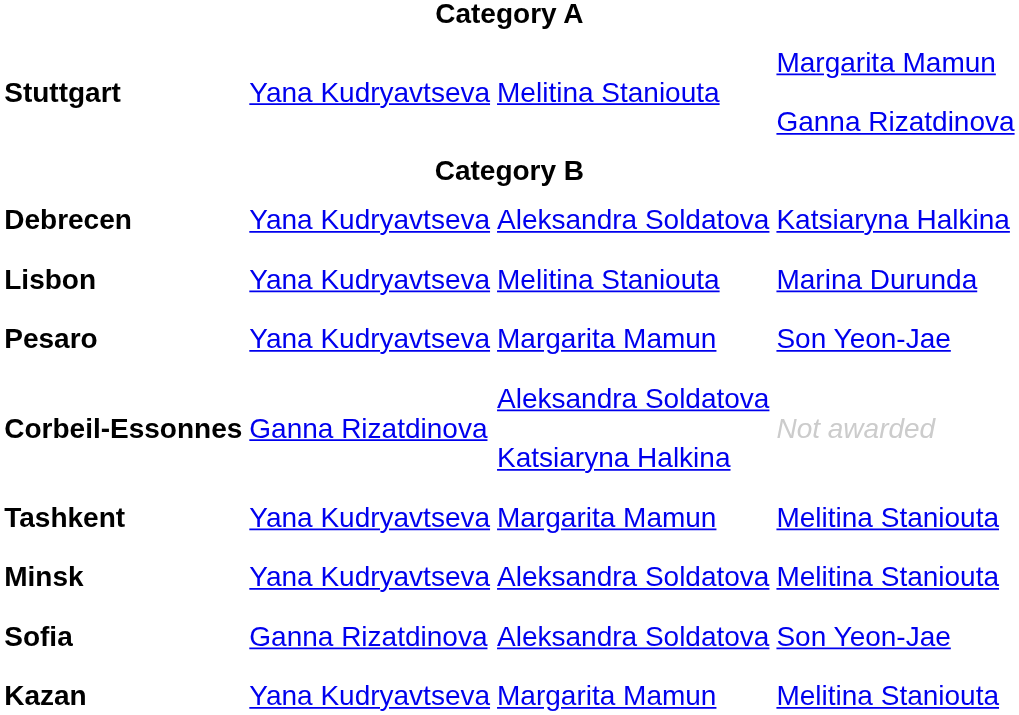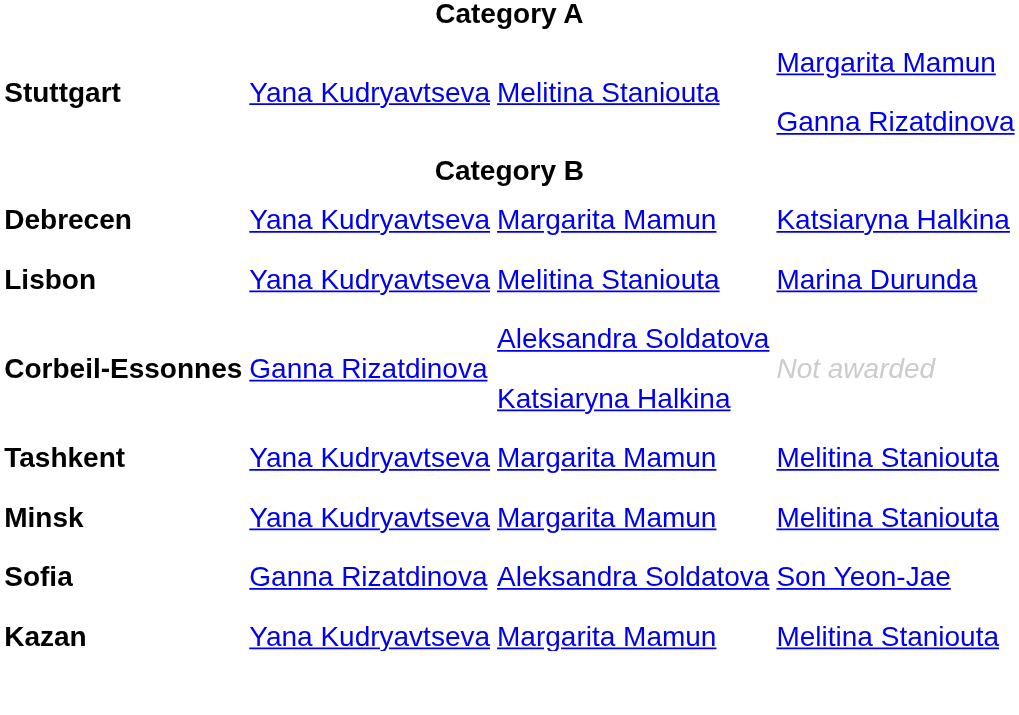 <table>
 <tr>
 <td colspan="4" style="text-align:center;"><strong>Category A</strong></td>
 </tr>
 <tr>
 <th rowspan=2 scope=row style="text-align:left">Stuttgart</th>
 <td rowspan=2 style="height:30px;"> <a href='#'>Yana Kudryavtseva</a></td>
 <td rowspan=2 style="height:30px;"> <a href='#'>Melitina Staniouta</a></td>
 <td style="height:30px;"> <a href='#'>Margarita Mamun</a></td>
 </tr>
 <tr>
 <td style="height:30px;"> <a href='#'>Ganna Rizatdinova</a></td>
 </tr>
 <tr>
 <td colspan="4" style="text-align:center;"><strong>Category B</strong></td>
 </tr>
 <tr>
 <th scope=row style="text-align:left">Debrecen</th>
 <td style="height:30px;"> <a href='#'>Yana Kudryavtseva</a></td>
-<td style="height:30px;"> <a href='#'>Aleksandra Soldatova</a></td>
+<td style="height:30px;"> <a href='#'>Margarita Mamun</a></td>
 <td style="height:30px;"> <a href='#'>Katsiaryna Halkina</a></td>
 </tr>
 <tr>
 <th scope=row style="text-align:left">Lisbon</th>
 <td style="height:30px;"> <a href='#'>Yana Kudryavtseva</a></td>
 <td style="height:30px;"> <a href='#'>Melitina Staniouta</a></td>
 <td style="height:30px;"> <a href='#'>Marina Durunda</a></td>
-</tr>
-<tr>
-<th scope=row style="text-align:left">Pesaro</th>
-<td style="height:30px;"> <a href='#'>Yana Kudryavtseva</a></td>
-<td style="height:30px;"> <a href='#'>Margarita Mamun</a></td>
-<td style="height:30px;"> <a href='#'>Son Yeon-Jae</a></td>
 </tr>
 <tr>
 <th ! rowspan=2 scope=row style="text-align:left">Corbeil-Essonnes</th>
 <td rowspan=2> <a href='#'>Ganna Rizatdinova</a></td>
 <td style="height:30px;"> <a href='#'>Aleksandra Soldatova</a></td>
 <td rowspan=2 style=color:#ccc><em>Not awarded</em></td>
 </tr>
 <tr>
 <td style="height:30px;"> <a href='#'>Katsiaryna Halkina</a></td>
 </tr>
 <tr>
 <th scope=row style="text-align:left">Tashkent</th>
 <td style="height:30px;"> <a href='#'>Yana Kudryavtseva</a></td>
 <td style="height:30px;"> <a href='#'>Margarita Mamun</a></td>
 <td style="height:30px;"> <a href='#'>Melitina Staniouta</a></td>
 </tr>
 <tr>
 <th scope=row style="text-align:left">Minsk</th>
 <td style="height:30px;"> <a href='#'>Yana Kudryavtseva</a></td>
-<td style="height:30px;"> <a href='#'>Aleksandra Soldatova</a></td>
+<td style="height:30px;"> <a href='#'>Margarita Mamun</a></td>
 <td style="height:30px;"> <a href='#'>Melitina Staniouta</a></td>
 </tr>
 <tr>
 <th scope=row style="text-align:left">Sofia</th>
 <td style="height:30px;"> <a href='#'>Ganna Rizatdinova</a></td>
 <td style="height:30px;"> <a href='#'>Aleksandra Soldatova</a></td>
 <td style="height:30px;"> <a href='#'>Son Yeon-Jae</a></td>
 </tr>
 <tr>
 <th scope=row style="text-align:left">Kazan</th>
 <td style="height:30px;"> <a href='#'>Yana Kudryavtseva</a></td>
 <td style="height:30px;"> <a href='#'>Margarita Mamun</a></td>
 <td style="height:30px;"> <a href='#'>Melitina Staniouta</a></td>
 </tr>
 </table>
